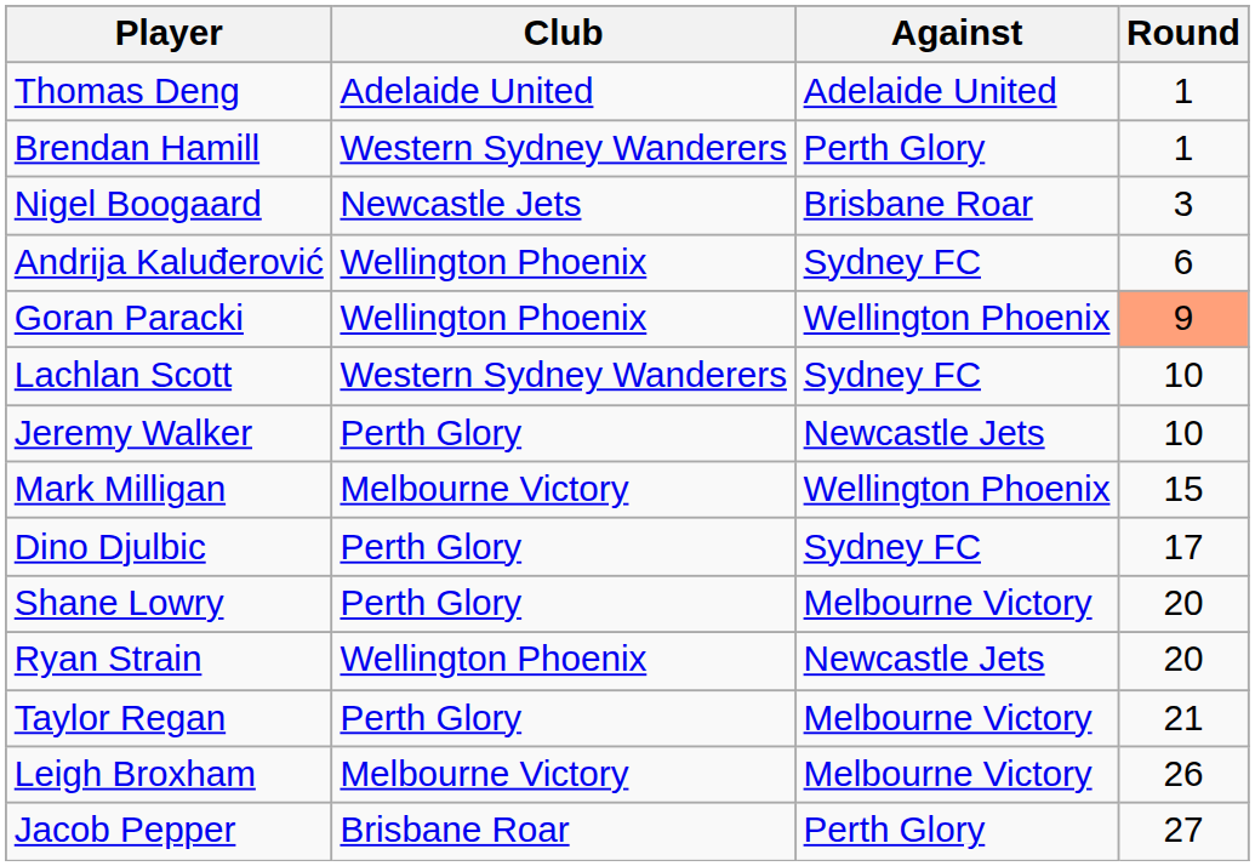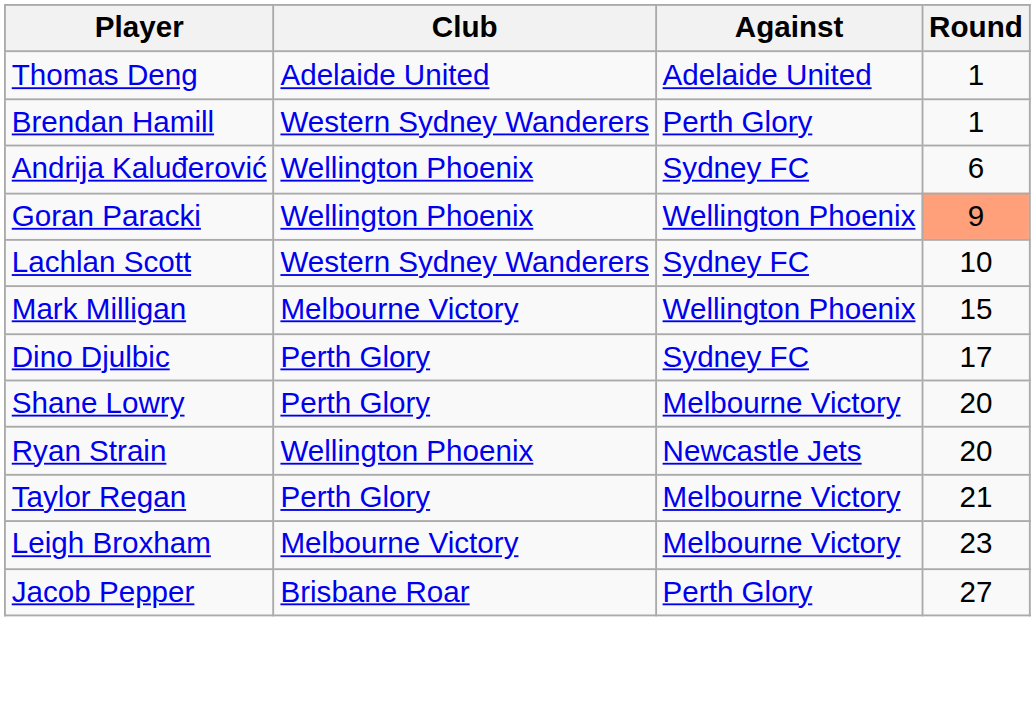 <table class="wikitable" style="text-align:center;">
 <tr>
 <th>Player</th>
 <th>Club</th>
 <th>Against</th>
 <th>Round</th>
 </tr>
 <tr>
 <td align="left"> <a href='#'>Thomas Deng</a></td>
 <td align="left"><a href='#'>Adelaide United</a></td>
 <td align="left"><a href='#'>Adelaide United</a></td>
 <td>1</td>
 </tr>
 <tr>
 <td align="left"> <a href='#'>Brendan Hamill</a></td>
 <td align="left"><a href='#'>Western Sydney Wanderers</a></td>
 <td align="left"><a href='#'>Perth Glory</a></td>
 <td>1</td>
 </tr>
 <tr>
-<td align="left"> <a href='#'>Nigel Boogaard</a></td>
-<td align="left"><a href='#'>Newcastle Jets</a></td>
-<td align="left"><a href='#'>Brisbane Roar</a></td>
-<td>3</td>
-</tr>
-<tr>
 <td align="left"> <a href='#'>Andrija Kaluđerović</a></td>
 <td align="left"><a href='#'>Wellington Phoenix</a></td>
 <td align="left"><a href='#'>Sydney FC</a></td>
 <td>6</td>
 </tr>
 <tr>
 <td align="left"> <a href='#'>Goran Paracki</a></td>
 <td align="left"><a href='#'>Wellington Phoenix</a></td>
 <td align="left"><a href='#'>Wellington Phoenix</a></td>
 <td style="background: lightsalmon;">9</td>
 </tr>
 <tr>
 <td align="left"> <a href='#'>Lachlan Scott</a></td>
 <td align="left"><a href='#'>Western Sydney Wanderers</a></td>
 <td align="left"><a href='#'>Sydney FC</a></td>
-<td>10</td>
-</tr>
-<tr>
-<td align="left"> <a href='#'>Jeremy Walker</a></td>
-<td align="left"><a href='#'>Perth Glory</a></td>
-<td align="left"><a href='#'>Newcastle Jets</a></td>
 <td>10</td>
 </tr>
 <tr>
 <td align="left"> <a href='#'>Mark Milligan</a></td>
 <td align="left"><a href='#'>Melbourne Victory</a></td>
 <td align="left"><a href='#'>Wellington Phoenix</a></td>
 <td>15</td>
 </tr>
 <tr>
 <td align="left"> <a href='#'>Dino Djulbic</a></td>
 <td align="left"><a href='#'>Perth Glory</a></td>
 <td align="left"><a href='#'>Sydney FC</a></td>
 <td>17</td>
 </tr>
 <tr>
 <td align="left"> <a href='#'>Shane Lowry</a></td>
 <td align="left"><a href='#'>Perth Glory</a></td>
 <td align="left"><a href='#'>Melbourne Victory</a></td>
 <td>20</td>
 </tr>
 <tr>
 <td align="left"> <a href='#'>Ryan Strain</a></td>
 <td align="left"><a href='#'>Wellington Phoenix</a></td>
 <td align="left"><a href='#'>Newcastle Jets</a></td>
 <td>20</td>
 </tr>
 <tr>
 <td align="left"> <a href='#'>Taylor Regan</a></td>
 <td align="left"><a href='#'>Perth Glory</a></td>
 <td align="left"><a href='#'>Melbourne Victory</a></td>
 <td>21</td>
 </tr>
 <tr>
 <td align="left"> <a href='#'>Leigh Broxham</a></td>
 <td align="left"><a href='#'>Melbourne Victory</a></td>
 <td align="left"><a href='#'>Melbourne Victory</a></td>
-<td>26</td>
+<td>23</td>
 </tr>
 <tr>
 <td align="left"> <a href='#'>Jacob Pepper</a></td>
 <td align="left"><a href='#'>Brisbane Roar</a></td>
 <td align="left"><a href='#'>Perth Glory</a></td>
 <td>27</td>
 </tr>
 </table>
